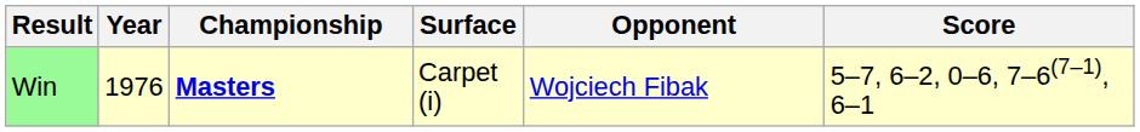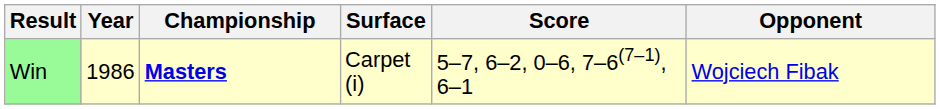 <table class=wikitable>
 <tr>
 <th style="width:40px">Result</th>
 <th style="width:30px">Year</th>
 <th style="width:140px">Championship</th>
 <th style="width:60px">Surface</th>
+<th style="width:180px" class="unsortable">Score</th>
 <th style="width:175px">Opponent</th>
-<th style="width:180px" class="unsortable">Score</th>
 </tr>
 <tr style="background:#ffc;">
 <td style="background:#98fb98;">Win</td>
-<td>1976</td>
+<td>1986</td>
 <td><strong><a href='#'>Masters</a></strong></td>
 <td>Carpet (i)</td>
+<td>5–7, 6–2, 0–6, 7–6<sup>(7–1)</sup>, 6–1</td>
 <td> <a href='#'>Wojciech Fibak</a></td>
-<td>5–7, 6–2, 0–6, 7–6<sup>(7–1)</sup>, 6–1</td>
 </tr>
 </table>
